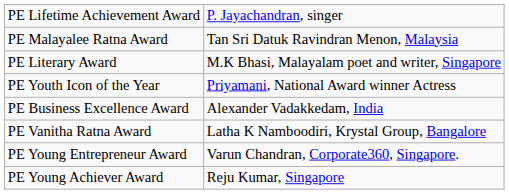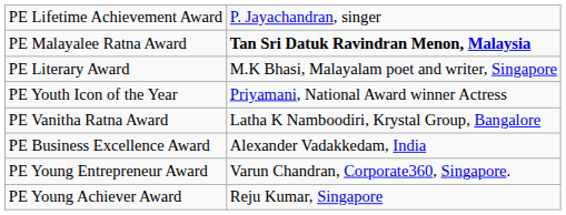 <table class="wikitable">
 <tr>
 <td>PE Lifetime Achievement Award</td>
 <td><a href='#'>P. Jayachandran</a>, singer</td>
 </tr>
 <tr>
 <td>PE Malayalee Ratna Award</td>
-<td>Tan Sri Datuk Ravindran Menon, <a href='#'>Malaysia</a></td>
+<td><strong>Tan Sri Datuk Ravindran Menon, <a href='#'>Malaysia</a></strong></td>
 </tr>
 <tr>
 <td>PE Literary Award</td>
 <td>M.K Bhasi, Malayalam poet and writer, <a href='#'>Singapore</a></td>
 </tr>
 <tr>
 <td>PE Youth Icon of the Year</td>
 <td><a href='#'>Priyamani</a>, National Award winner Actress</td>
 </tr>
 <tr>
+<td>PE Vanitha Ratna Award</td>
+<td>Latha K Namboodiri, Krystal Group, <a href='#'>Bangalore</a></td>
+</tr>
+<tr>
 <td>PE Business Excellence Award</td>
 <td>Alexander Vadakkedam, <a href='#'>India</a></td>
-</tr>
-<tr>
-<td>PE Vanitha Ratna Award</td>
-<td>Latha K Namboodiri, Krystal Group, <a href='#'>Bangalore</a></td>
 </tr>
 <tr>
 <td>PE Young Entrepreneur Award</td>
 <td>Varun Chandran, <a href='#'>Corporate360</a>, <a href='#'>Singapore</a>.</td>
 </tr>
 <tr>
 <td>PE Young Achiever Award</td>
 <td>Reju Kumar, <a href='#'>Singapore</a></td>
 </tr>
 </table>
